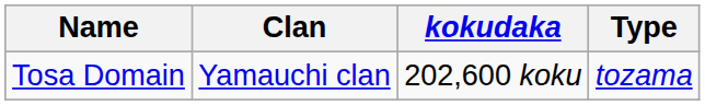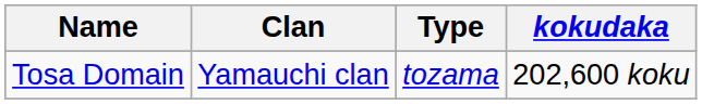 <table class="wikitable">
 <tr>
 <th>Name</th>
 <th>Clan</th>
+<th>Type</th>
 <th><em><a href='#'>kokudaka</a></em></th>
-<th>Type</th>
 </tr>
 <tr>
 <td> <a href='#'>Tosa Domain</a></td>
 <td><a href='#'>Yamauchi clan</a></td>
+<td><em><a href='#'>tozama</a></em></td>
 <td>202,600 <em>koku</em></td>
-<td><em><a href='#'>tozama</a></em></td>
 </tr>
 </table>
